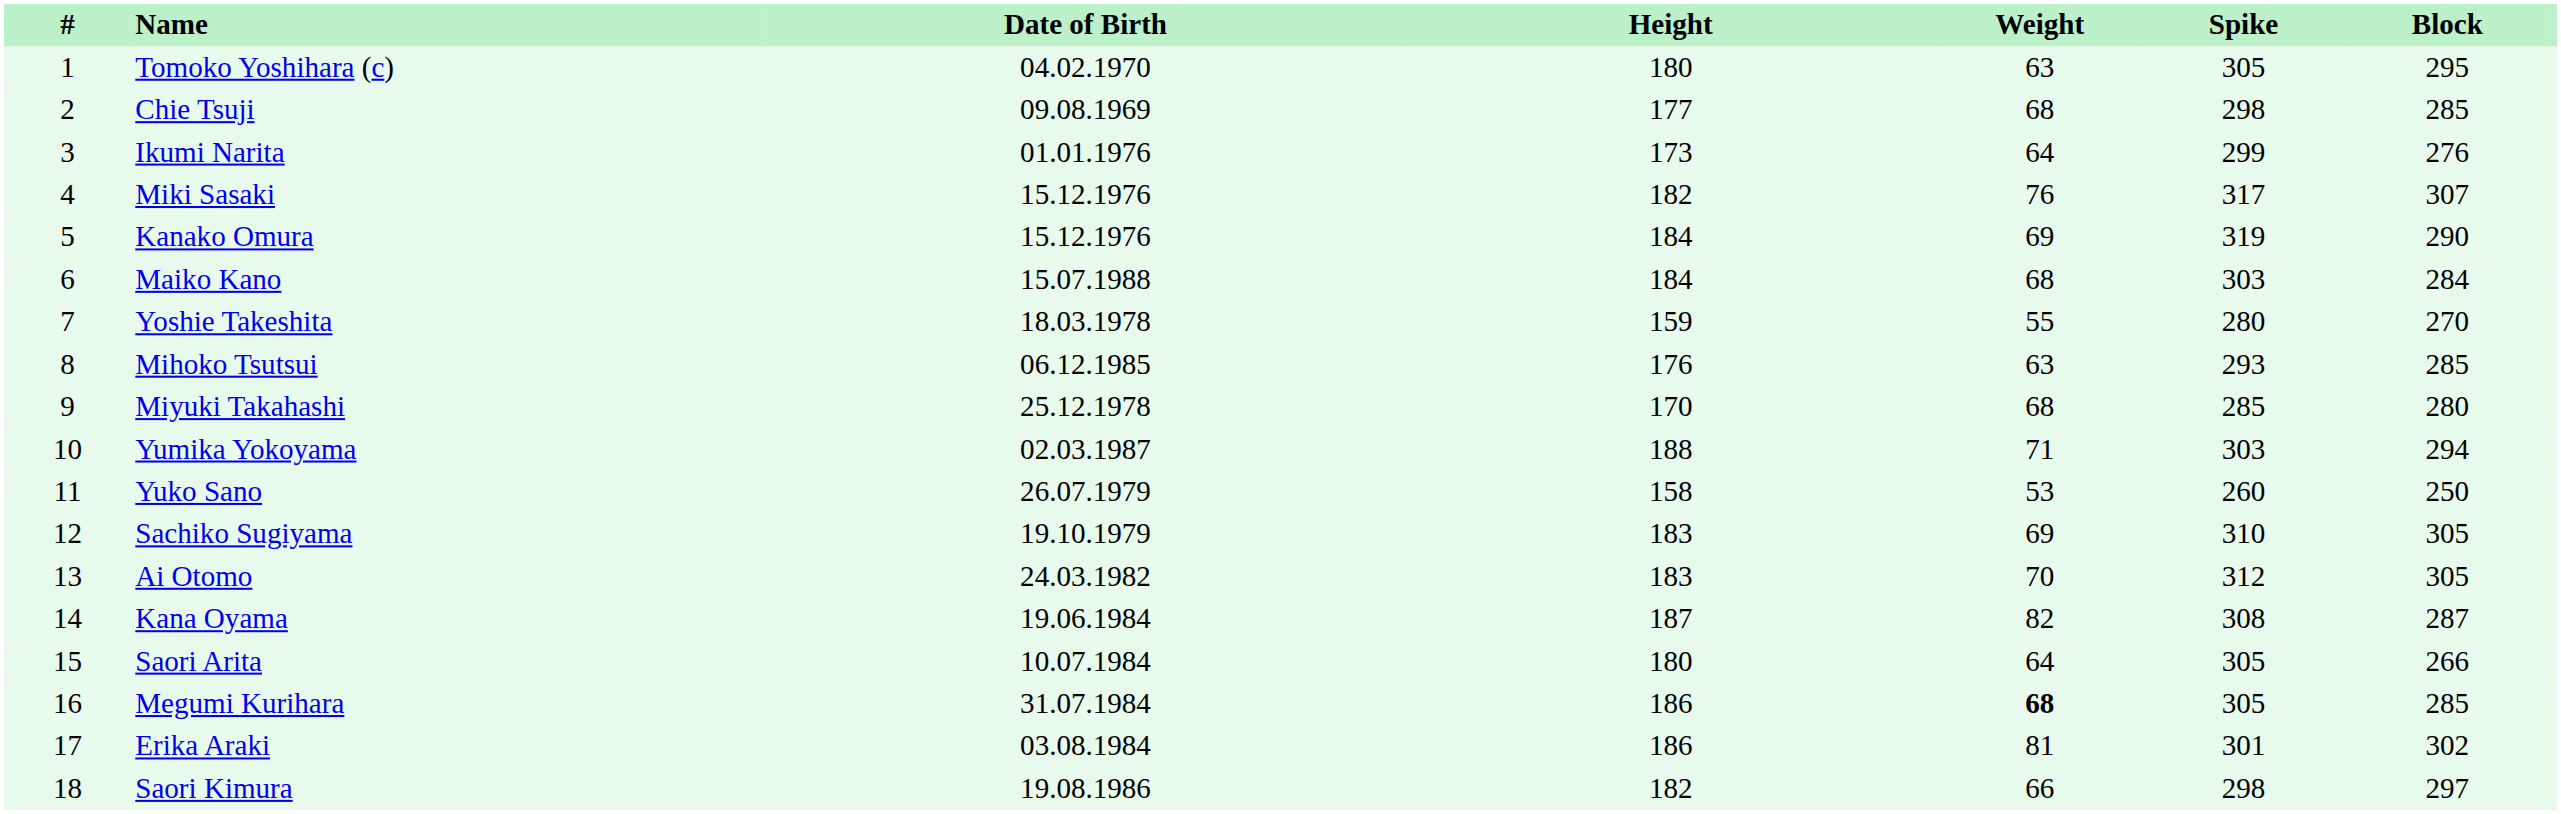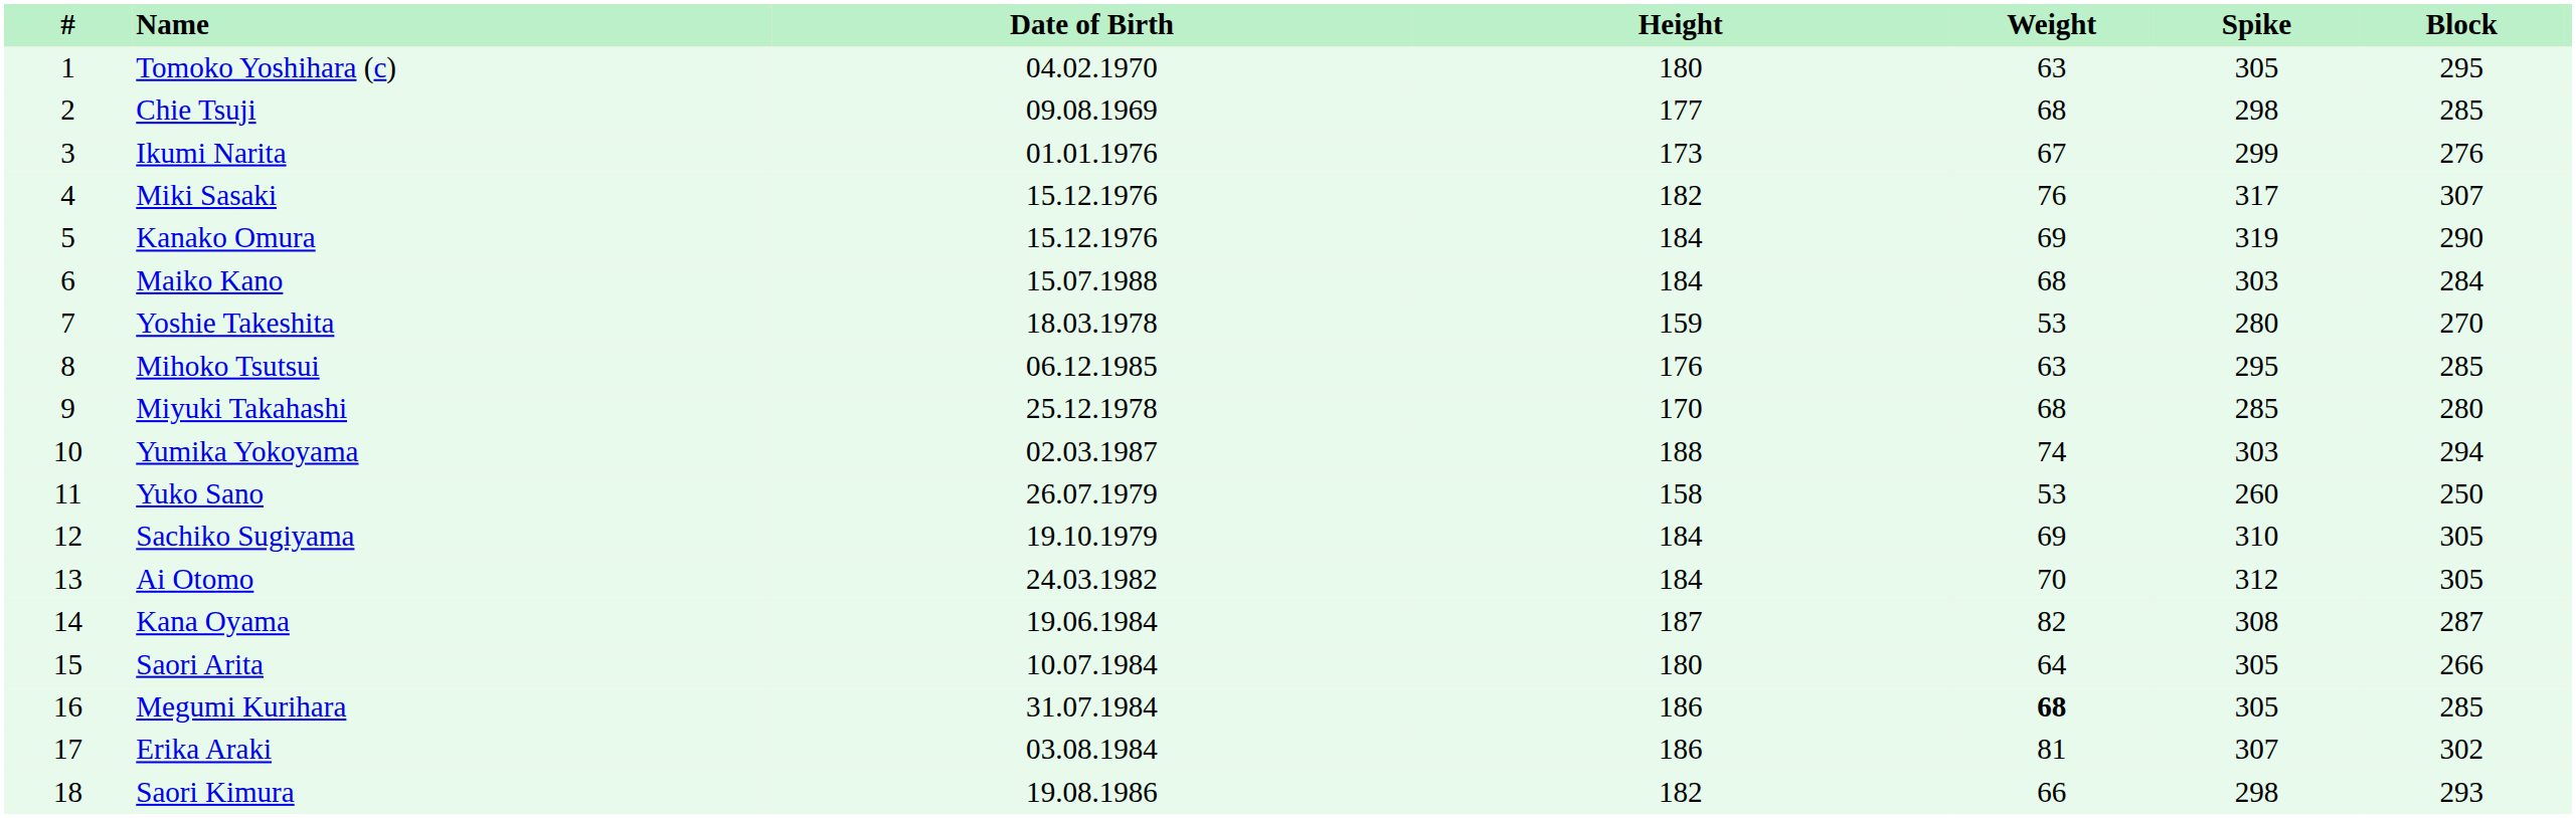 <table border=0 cellpadding=2 cellspacing=0  |- bgcolor=#FFECCE style="text-align:center; font-size:90%;" width=100%>
 <tr bgcolor=#BBF0C9>
 <th width=5%>#</th>
 <th width=25% align=left>Name</th>
 <th width=25%>Date of Birth</th>
 <th width=21%>Height</th>
 <th width=8%>Weight</th>
 <th width=8%>Spike</th>
 <th width=8%>Block</th>
 <th></th>
 </tr>
 <tr bgcolor=#E7FAEC>
 <td>1</td>
 <td align=left><a href='#'>Tomoko Yoshihara</a> (<a href='#'>c</a>)</td>
 <td>04.02.1970</td>
 <td>180</td>
 <td>63</td>
 <td>305</td>
 <td>295</td>
 <td></td>
 </tr>
 <tr bgcolor=#E7FAEC>
 <td>2</td>
 <td align=left><a href='#'>Chie Tsuji</a></td>
 <td>09.08.1969</td>
 <td>177</td>
 <td>68</td>
 <td>298</td>
 <td>285</td>
 <td></td>
 </tr>
 <tr bgcolor=#E7FAEC>
 <td>3</td>
 <td align=left><a href='#'>Ikumi Narita</a></td>
 <td>01.01.1976</td>
 <td>173</td>
-<td>64</td>
+<td>67</td>
 <td>299</td>
 <td>276</td>
 <td></td>
 </tr>
 <tr bgcolor=#E7FAEC>
 <td>4</td>
 <td align=left><a href='#'>Miki Sasaki</a></td>
 <td>15.12.1976</td>
 <td>182</td>
 <td>76</td>
 <td>317</td>
 <td>307</td>
 <td></td>
 </tr>
 <tr bgcolor=#E7FAEC>
 <td>5</td>
 <td align=left><a href='#'>Kanako Omura</a></td>
 <td>15.12.1976</td>
 <td>184</td>
 <td>69</td>
 <td>319</td>
 <td>290</td>
 <td></td>
 </tr>
 <tr bgcolor=#E7FAEC>
 <td>6</td>
 <td align=left><a href='#'>Maiko Kano</a></td>
 <td>15.07.1988</td>
 <td>184</td>
 <td>68</td>
 <td>303</td>
 <td>284</td>
 <td></td>
 </tr>
 <tr bgcolor=#E7FAEC>
 <td>7</td>
 <td align=left><a href='#'>Yoshie Takeshita</a></td>
 <td>18.03.1978</td>
 <td>159</td>
-<td>55</td>
+<td>53</td>
 <td>280</td>
 <td>270</td>
 <td></td>
 </tr>
 <tr bgcolor=#E7FAEC>
 <td>8</td>
 <td align=left><a href='#'>Mihoko Tsutsui</a></td>
 <td>06.12.1985</td>
 <td>176</td>
 <td>63</td>
-<td>293</td>
+<td>295</td>
 <td>285</td>
 <td></td>
 </tr>
 <tr bgcolor=#E7FAEC>
 <td>9</td>
 <td align=left><a href='#'>Miyuki Takahashi</a></td>
 <td>25.12.1978</td>
 <td>170</td>
 <td>68</td>
 <td>285</td>
 <td>280</td>
 <td></td>
 </tr>
 <tr bgcolor=#E7FAEC>
 <td>10</td>
 <td align=left><a href='#'>Yumika Yokoyama</a></td>
 <td>02.03.1987</td>
 <td>188</td>
-<td>71</td>
+<td>74</td>
 <td>303</td>
 <td>294</td>
 <td></td>
 </tr>
 <tr bgcolor=#E7FAEC>
 <td>11</td>
 <td align=left><a href='#'>Yuko Sano</a></td>
 <td>26.07.1979</td>
 <td>158</td>
 <td>53</td>
 <td>260</td>
 <td>250</td>
 <td></td>
 </tr>
 <tr bgcolor=#E7FAEC>
 <td>12</td>
 <td align=left><a href='#'>Sachiko Sugiyama</a></td>
 <td>19.10.1979</td>
-<td>183</td>
+<td>184</td>
 <td>69</td>
 <td>310</td>
 <td>305</td>
 <td></td>
 </tr>
 <tr bgcolor=#E7FAEC>
 <td>13</td>
 <td align=left><a href='#'>Ai Otomo</a></td>
 <td>24.03.1982</td>
-<td>183</td>
+<td>184</td>
 <td>70</td>
 <td>312</td>
 <td>305</td>
 <td></td>
 </tr>
 <tr bgcolor=#E7FAEC>
 <td>14</td>
 <td align=left><a href='#'>Kana Oyama</a></td>
 <td>19.06.1984</td>
 <td>187</td>
 <td>82</td>
 <td>308</td>
 <td>287</td>
 <td></td>
 </tr>
 <tr bgcolor=#E7FAEC>
 <td>15</td>
 <td align=left><a href='#'>Saori Arita</a></td>
 <td>10.07.1984</td>
 <td>180</td>
 <td>64</td>
 <td>305</td>
 <td>266</td>
 <td></td>
 </tr>
 <tr bgcolor=#E7FAEC>
 <td>16</td>
 <td align=left><a href='#'>Megumi Kurihara</a></td>
 <td>31.07.1984</td>
 <td>186</td>
 <td><strong>68</strong></td>
 <td>305</td>
 <td>285</td>
 <td></td>
 </tr>
 <tr bgcolor=#E7FAEC>
 <td>17</td>
 <td align=left><a href='#'>Erika Araki</a></td>
 <td>03.08.1984</td>
 <td>186</td>
 <td>81</td>
-<td>301</td>
+<td>307</td>
 <td>302</td>
 <td></td>
 </tr>
 <tr bgcolor=#E7FAEC>
 <td>18</td>
 <td align=left><a href='#'>Saori Kimura</a></td>
 <td>19.08.1986</td>
 <td>182</td>
 <td>66</td>
 <td>298</td>
-<td>297</td>
+<td>293</td>
 <td></td>
 </tr>
 </table>
